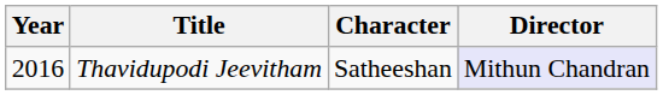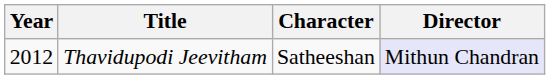 <table class="wikitable">
 <tr>
 <th>Year</th>
 <th>Title</th>
 <th>Character</th>
 <th>Director</th>
 </tr>
 <tr>
-<td>2016</td>
+<td>2012</td>
 <td><em>Thavidupodi Jeevitham</em></td>
 <td>Satheeshan</td>
 <td style="background: lavender;">Mithun Chandran</td>
 </tr>
 </table>
